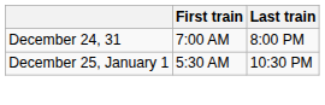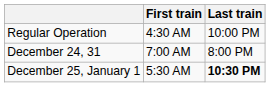 <table class="wikitable">
 <tr>
 <th></th>
 <th>First train</th>
 <th>Last train</th>
+</tr>
+<tr>
+<td>Regular Operation</td>
+<td>4:30 AM</td>
+<td>10:00 PM</td>
 </tr>
 <tr>
 <td>December 24, 31</td>
 <td>7:00 AM</td>
 <td>8:00 PM</td>
 </tr>
 <tr>
 <td>December 25, January 1</td>
 <td>5:30 AM</td>
-<td>10:30 PM</td>
+<td><strong>10:30 PM</strong></td>
 </tr>
 </table>
